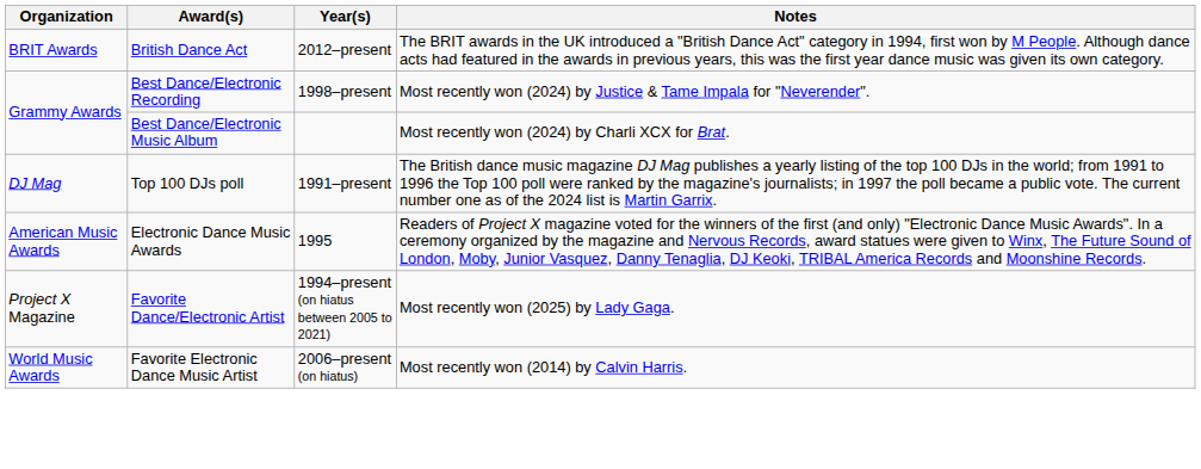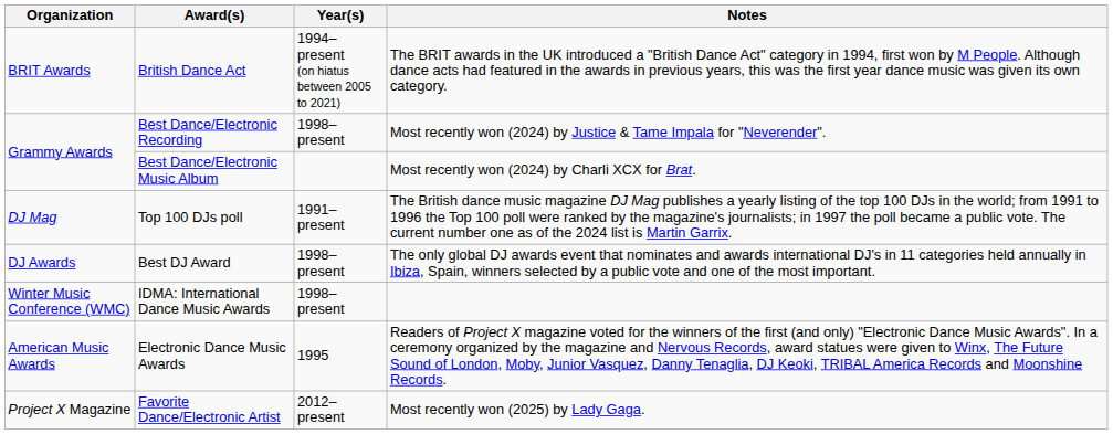 <table class="wikitable">
 <tr>
 <th>Organization</th>
 <th>Award(s)</th>
 <th>Year(s)</th>
 <th>Notes</th>
 </tr>
 <tr>
 <td><a href='#'>BRIT Awards</a></td>
 <td><a href='#'>British Dance Act</a></td>
-<td>2012–present</td>
+<td>1994–present<br><small>(on hiatus between 2005 to 2021)</small></td>
 <td>The BRIT awards in the UK introduced a "British Dance Act" category in 1994, first won by <a href='#'>M&nbsp;People</a>. Although dance acts had featured in the awards in previous years, this was the first year dance music was given its own category.</td>
 </tr>
 <tr>
 <td rowspan="2"><a href='#'>Grammy Awards</a></td>
 <td><a href='#'>Best Dance/Electronic Recording</a></td>
 <td>1998–present</td>
 <td>Most recently won (2024) by <a href='#'>Justice</a> & <a href='#'>Tame Impala</a> for "<a href='#'>Neverender</a>".</td>
 </tr>
 <tr>
 <td><a href='#'>Best Dance/Electronic Music Album</a></td>
 <td></td>
 <td>Most recently won (2024) by Charli XCX for <a href='#'><em>Brat</em></a>.</td>
 </tr>
 <tr>
 <td><em><a href='#'>DJ Mag</a></em></td>
 <td>Top 100 DJs poll</td>
 <td>1991–present</td>
 <td>The British dance music magazine <em>DJ Mag</em> publishes a yearly listing of the top 100 DJs in the world; from 1991 to 1996 the Top 100 poll were ranked by the magazine's journalists; in 1997 the poll became a public vote. The current number one as of the 2024 list is <a href='#'>Martin Garrix</a>.</td>
 </tr>
 <tr>
+<td><a href='#'>DJ Awards</a></td>
+<td>Best DJ Award</td>
+<td>1998–present</td>
+<td>The only global DJ awards event that nominates and awards international DJ's in 11 categories held annually in <a href='#'>Ibiza</a>, Spain, winners selected by a public vote and one of the most important.</td>
+</tr>
+<tr>
+<td><a href='#'>Winter Music Conference (WMC)</a></td>
+<td>IDMA: International Dance Music Awards</td>
+<td>1998–present</td>
+<td></td>
+</tr>
+<tr>
 <td><a href='#'>American Music Awards</a></td>
 <td>Electronic Dance Music Awards</td>
 <td>1995</td>
 <td>Readers of <em>Project X</em> magazine voted for the winners of the first (and only) "Electronic Dance Music Awards". In a ceremony organized by the magazine and <a href='#'>Nervous Records</a>, award statues were given to <a href='#'>Winx</a>, <a href='#'>The Future Sound of London</a>, <a href='#'>Moby</a>, <a href='#'>Junior Vasquez</a>, <a href='#'>Danny Tenaglia</a>, <a href='#'>DJ Keoki</a>, <a href='#'>TRIBAL America Records</a> and <a href='#'>Moonshine Records</a>.</td>
 </tr>
 <tr>
 <td><em>Project X</em> Magazine</td>
 <td><a href='#'>Favorite Dance/Electronic Artist</a></td>
-<td>1994–present<br><small>(on hiatus between 2005 to 2021)</small></td>
+<td>2012–present</td>
 <td>Most recently won (2025) by <a href='#'>Lady Gaga</a>.</td>
 </tr>
-<tr>
-<td><a href='#'>World Music Awards</a></td>
-<td>Favorite Electronic Dance Music Artist</td>
-<td>2006–present<br><small>(on hiatus)</small></td>
-<td>Most recently won (2014) by <a href='#'>Calvin Harris</a>.</td>
-</tr>
 </table>
